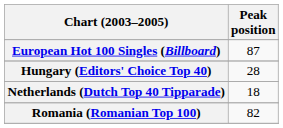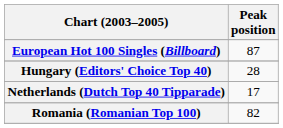 <table class="wikitable sortable plainrowheaders" style="text-align:center">
 <tr>
 <th scope="col">Chart (2003–2005)</th>
 <th scope="col">Peak<br>position</th>
 </tr>
 <tr>
 </tr>
 <tr>
 </tr>
 <tr>
 <th scope="row"><a href='#'>European Hot 100 Singles</a> (<em><a href='#'>Billboard</a></em>)</th>
 <td>87</td>
 </tr>
 <tr>
 </tr>
 <tr>
 </tr>
 <tr>
 <th scope="row">Hungary (<a href='#'>Editors' Choice Top 40</a>)</th>
 <td>28</td>
 </tr>
 <tr>
 </tr>
 <tr>
 </tr>
 <tr>
 <th scope="row">Netherlands (<a href='#'>Dutch Top 40 Tipparade</a>)</th>
-<td>18</td>
+<td>17</td>
 </tr>
 <tr>
 </tr>
 <tr>
 <th scope="row">Romania (<a href='#'>Romanian Top 100</a>)</th>
 <td>82</td>
 </tr>
 <tr>
 </tr>
 <tr>
 </tr>
 <tr>
 </tr>
 <tr>
 </tr>
 <tr>
 </tr>
 </table>
